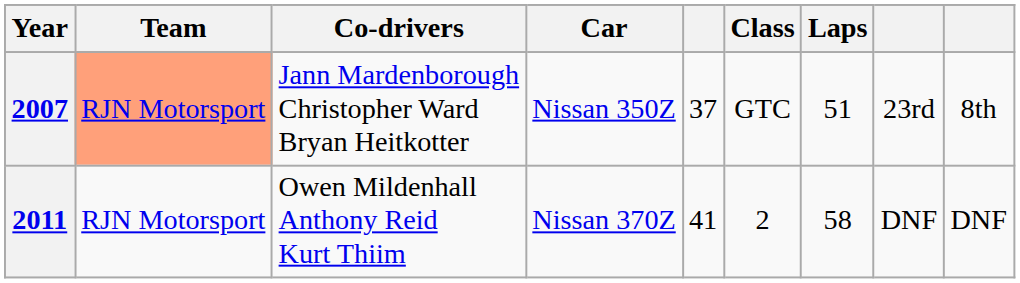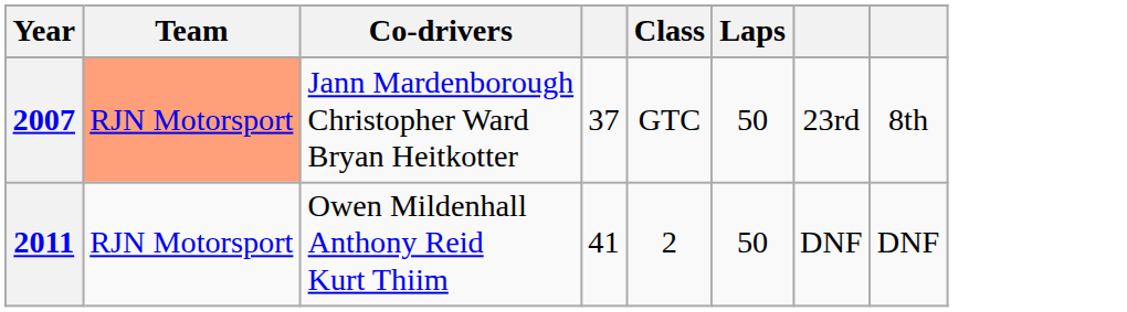 <table class="wikitable" style="font-size:90%">
 <tr>
 <th>Year</th>
 <th>Team</th>
 <th>Co-drivers</th>
-<th>Car</th>
 <th></th>
 <th>Class</th>
 <th>Laps</th>
 <th></th>
 <th></th>
 </tr>
 <tr style="text-align:center;">
 <th><a href='#'>2007</a></th>
 <td align="left" style="background: lightsalmon;"> <a href='#'>RJN Motorsport</a></td>
 <td align="left"> <a href='#'>Jann Mardenborough</a><br> Christopher Ward<br> Bryan Heitkotter</td>
-<td align="left"><a href='#'>Nissan 350Z</a></td>
 <td>37</td>
 <td>GTC</td>
-<td>51</td>
+<td>50</td>
 <td>23rd</td>
 <td>8th</td>
 </tr>
 <tr style="text-align:center;">
 <th><a href='#'>2011</a></th>
 <td align="left"> <a href='#'>RJN Motorsport</a></td>
 <td align="left"> Owen Mildenhall<br> <a href='#'>Anthony Reid</a><br> <a href='#'>Kurt Thiim</a></td>
-<td align="left"><a href='#'>Nissan 370Z</a></td>
 <td>41</td>
 <td>2</td>
-<td>58</td>
+<td>50</td>
 <td>DNF</td>
 <td>DNF</td>
 </tr>
 </table>
